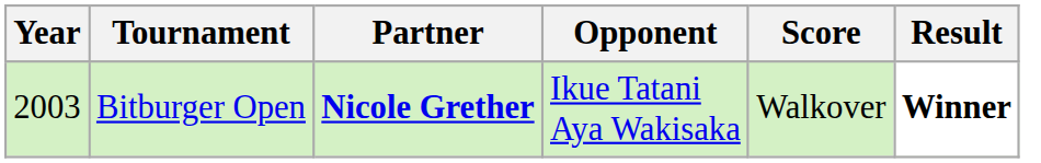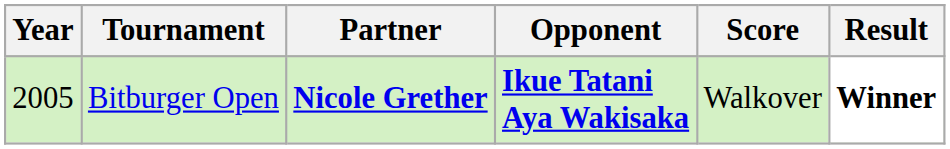 <table class="sortable wikitable" style="font-size: 90%;">
 <tr>
 <th>Year</th>
 <th>Tournament</th>
 <th>Partner</th>
 <th>Opponent</th>
 <th>Score</th>
 <th>Result</th>
 </tr>
 <tr style="background:#D4F1C5">
-<td align="center">2003</td>
+<td align="center">2005</td>
 <td align="left"><a href='#'>Bitburger Open</a></td>
 <td align="left"><strong> <a href='#'>Nicole Grether</a></strong></td>
-<td align="left"> <a href='#'>Ikue Tatani</a><br> <a href='#'>Aya Wakisaka</a></td>
+<td align="left"><strong> <a href='#'>Ikue Tatani</a><br> <a href='#'>Aya Wakisaka</a></strong></td>
 <td align="left">Walkover</td>
 <td style="text-align:left; background:white"> <strong>Winner</strong></td>
 </tr>
 </table>
